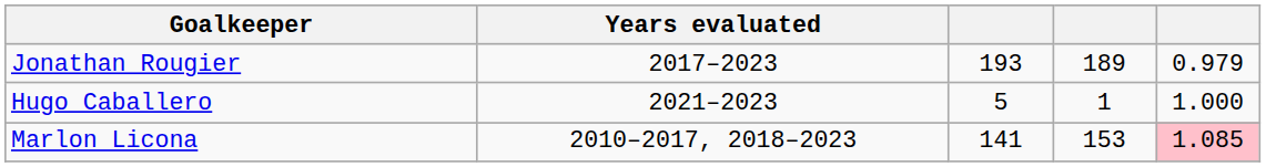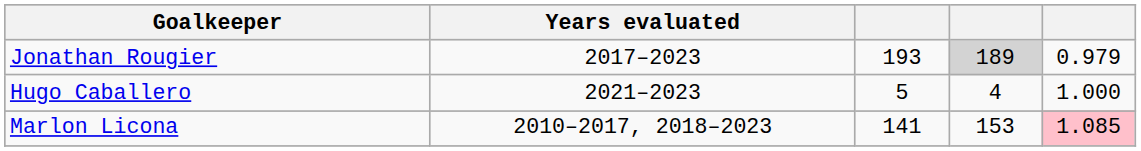 <table class="wikitable">
 <tr>
 <th width="250">Goalkeeper</th>
 <th width="250">Years evaluated</th>
 <th width="50"></th>
 <th width="50"></th>
 <th width="50"></th>
 </tr>
 <tr align=center>
 <td align=left> <a href='#'>Jonathan Rougier</a></td>
 <td>2017–2023</td>
 <td>193</td>
-<td>189</td>
+<td style="background: lightgrey;">189</td>
 <td>0.979</td>
 </tr>
 <tr align=center>
 <td align=left> <a href='#'>Hugo Caballero</a></td>
 <td>2021–2023</td>
 <td>5</td>
-<td>1</td>
+<td>4</td>
 <td>1.000</td>
 </tr>
 <tr align=center>
 <td align=left> <a href='#'>Marlon Licona</a></td>
 <td>2010–2017, 2018–2023</td>
 <td>141</td>
 <td>153</td>
 <td style="background: pink;">1.085</td>
 </tr>
 </table>
